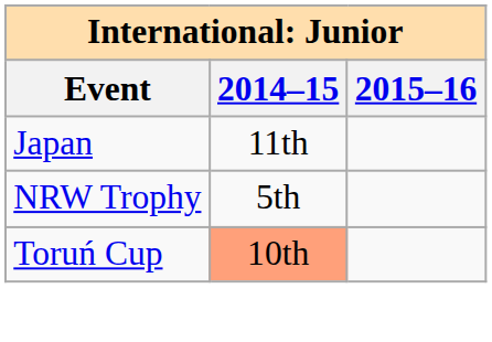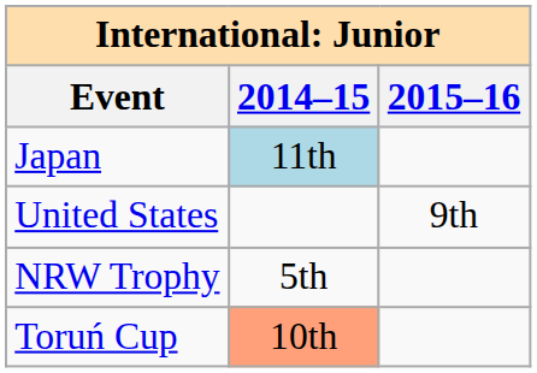 <table class="wikitable" style="text-align:center">
 <tr>
 <th style="background-color: #ffdead; " colspan=3 align=center>International: Junior</th>
 </tr>
 <tr>
 <th>Event</th>
 <th><a href='#'>2014–15</a></th>
 <th><a href='#'>2015–16</a></th>
 </tr>
 <tr>
 <td align=left> <a href='#'>Japan</a></td>
-<td>11th</td>
+<td style="background: lightblue;">11th</td>
 <td></td>
+</tr>
+<tr>
+<td align=left> <a href='#'>United States</a></td>
+<td></td>
+<td>9th</td>
 </tr>
 <tr>
 <td align=left><a href='#'>NRW Trophy</a></td>
 <td>5th</td>
 <td></td>
 </tr>
 <tr>
 <td align=left><a href='#'>Toruń Cup</a></td>
 <td style="background: lightsalmon;">10th</td>
 <td></td>
 </tr>
 </table>
